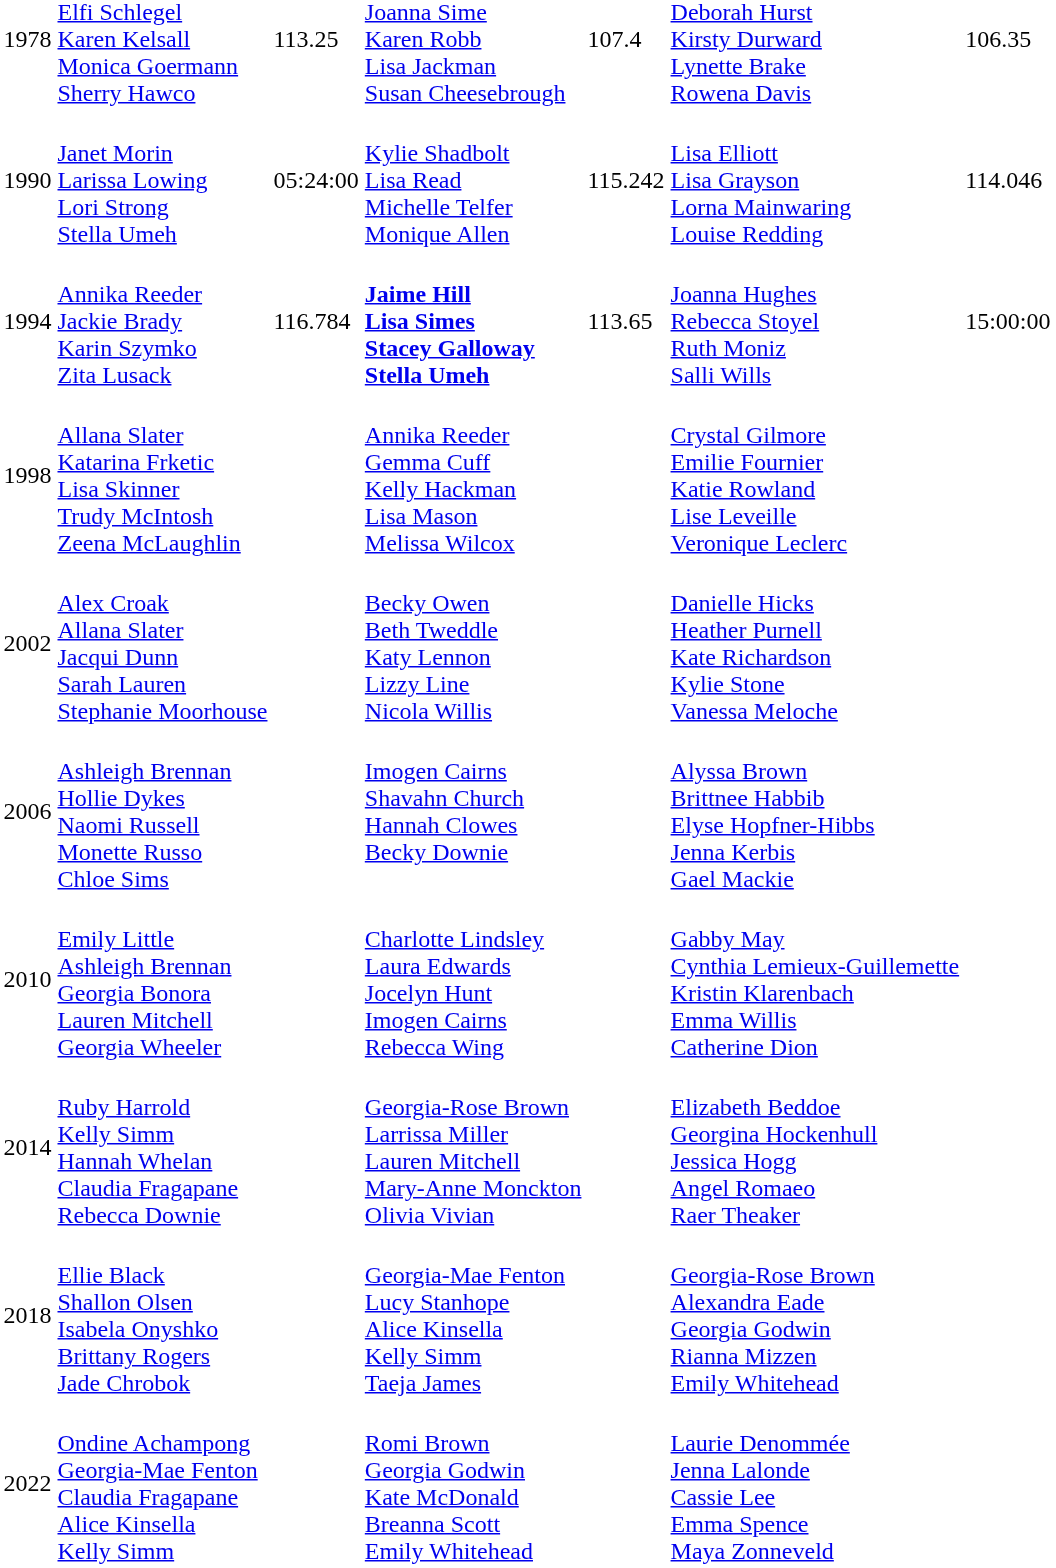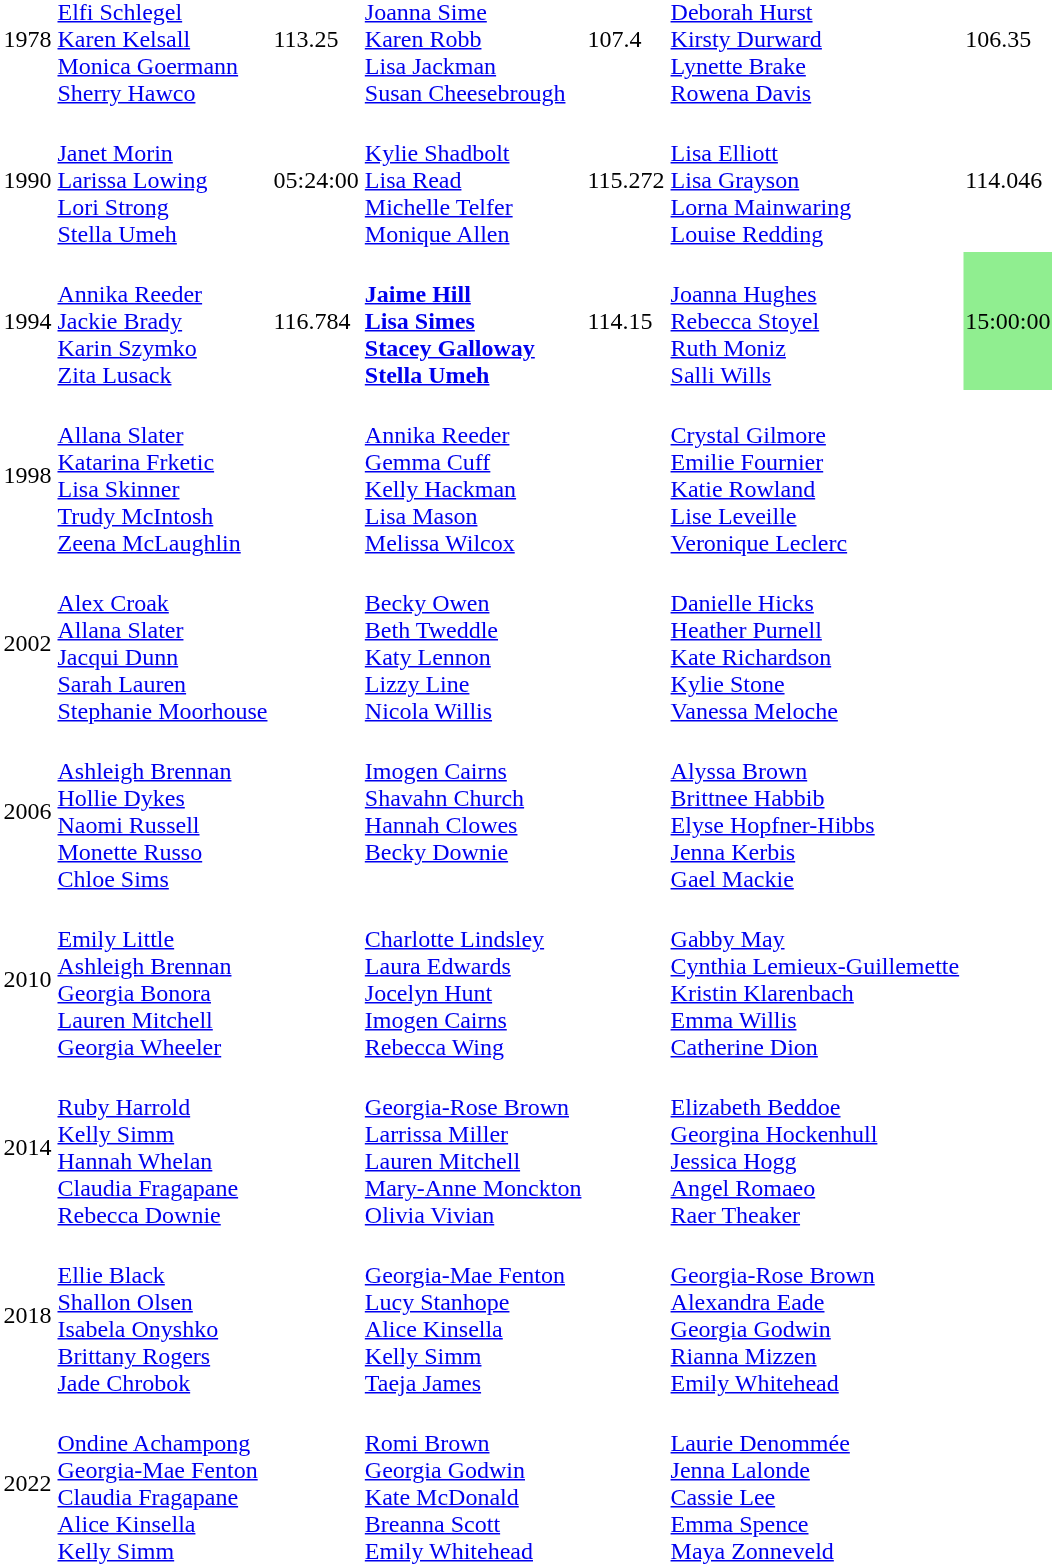 <table>
 <tr>
 <td>1978</td>
 <td><br><a href='#'>Elfi Schlegel</a><br><a href='#'>Karen Kelsall</a><br><a href='#'>Monica Goermann</a><br><a href='#'>Sherry Hawco</a></td>
 <td>113.25</td>
 <td><br><a href='#'>Joanna Sime</a><br><a href='#'>Karen Robb</a><br><a href='#'>Lisa Jackman</a><br><a href='#'>Susan Cheesebrough</a></td>
 <td>107.4</td>
 <td><br><a href='#'>Deborah Hurst</a><br><a href='#'>Kirsty Durward</a><br><a href='#'>Lynette Brake</a><br><a href='#'>Rowena Davis</a></td>
 <td>106.35</td>
 </tr>
 <tr>
 <td>1990</td>
 <td><br><a href='#'>Janet Morin</a><br><a href='#'>Larissa Lowing</a><br><a href='#'>Lori Strong</a><br><a href='#'>Stella Umeh</a></td>
 <td>05:24:00</td>
 <td><br><a href='#'>Kylie Shadbolt</a><br><a href='#'>Lisa Read</a><br><a href='#'>Michelle Telfer</a><br><a href='#'>Monique Allen</a></td>
-<td>115.242</td>
+<td>115.272</td>
 <td><br><a href='#'>Lisa Elliott</a><br><a href='#'>Lisa Grayson</a><br><a href='#'>Lorna Mainwaring</a><br><a href='#'>Louise Redding</a></td>
 <td>114.046</td>
 </tr>
 <tr>
 <td>1994</td>
 <td><br><a href='#'>Annika Reeder</a><br><a href='#'>Jackie Brady</a><br><a href='#'>Karin Szymko</a><br><a href='#'>Zita Lusack</a></td>
 <td>116.784</td>
 <td><strong><br><a href='#'>Jaime Hill</a><br><a href='#'>Lisa Simes</a><br><a href='#'>Stacey Galloway</a><br><a href='#'>Stella Umeh</a></strong></td>
-<td>113.65</td>
+<td>114.15</td>
 <td><br><a href='#'>Joanna Hughes</a><br><a href='#'>Rebecca Stoyel</a><br><a href='#'>Ruth Moniz</a><br><a href='#'>Salli Wills</a></td>
-<td>15:00:00</td>
+<td style="background: lightgreen;">15:00:00</td>
 </tr>
 <tr>
 <td>1998</td>
 <td><br><a href='#'>Allana Slater</a><br><a href='#'>Katarina Frketic</a><br><a href='#'>Lisa Skinner</a><br><a href='#'>Trudy McIntosh</a><br><a href='#'>Zeena McLaughlin</a></td>
 <td></td>
 <td><br><a href='#'>Annika Reeder</a><br><a href='#'>Gemma Cuff</a><br><a href='#'>Kelly Hackman</a><br><a href='#'>Lisa Mason</a><br><a href='#'>Melissa Wilcox</a></td>
 <td></td>
 <td><br><a href='#'>Crystal Gilmore</a><br><a href='#'>Emilie Fournier</a><br><a href='#'>Katie Rowland</a><br><a href='#'>Lise Leveille</a><br><a href='#'>Veronique Leclerc</a></td>
 <td></td>
 </tr>
 <tr>
 <td>2002</td>
 <td><br><a href='#'>Alex Croak</a><br><a href='#'>Allana Slater</a><br><a href='#'>Jacqui Dunn</a><br><a href='#'>Sarah Lauren</a><br><a href='#'>Stephanie Moorhouse</a></td>
 <td></td>
 <td><br><a href='#'>Becky Owen</a><br><a href='#'>Beth Tweddle</a><br><a href='#'>Katy Lennon</a><br><a href='#'>Lizzy Line</a><br><a href='#'>Nicola Willis</a></td>
 <td></td>
 <td><br><a href='#'>Danielle Hicks</a><br><a href='#'>Heather Purnell</a><br><a href='#'>Kate Richardson</a><br><a href='#'>Kylie Stone</a><br><a href='#'>Vanessa Meloche</a></td>
 <td></td>
 </tr>
 <tr>
 <td>2006</td>
 <td><br><a href='#'>Ashleigh Brennan</a><br><a href='#'>Hollie Dykes</a><br><a href='#'>Naomi Russell</a><br><a href='#'>Monette Russo</a><br><a href='#'>Chloe Sims</a></td>
 <td></td>
 <td valign=top><br><a href='#'>Imogen Cairns</a><br><a href='#'>Shavahn Church</a><br><a href='#'>Hannah Clowes</a><br><a href='#'>Becky Downie</a></td>
 <td></td>
 <td><br><a href='#'>Alyssa Brown</a><br><a href='#'>Brittnee Habbib</a><br><a href='#'>Elyse Hopfner-Hibbs</a><br><a href='#'>Jenna Kerbis</a><br><a href='#'>Gael Mackie</a></td>
 <td></td>
 </tr>
 <tr>
 <td>2010<br></td>
 <td><br><a href='#'>Emily Little</a><br><a href='#'>Ashleigh Brennan</a><br><a href='#'>Georgia Bonora</a><br><a href='#'>Lauren Mitchell</a><br><a href='#'>Georgia Wheeler</a></td>
 <td></td>
 <td><br><a href='#'>Charlotte Lindsley</a><br><a href='#'>Laura Edwards</a><br><a href='#'>Jocelyn Hunt</a><br><a href='#'>Imogen Cairns</a><br><a href='#'>Rebecca Wing</a></td>
 <td></td>
 <td><br><a href='#'>Gabby May</a><br><a href='#'>Cynthia Lemieux-Guillemette</a><br><a href='#'>Kristin Klarenbach</a><br><a href='#'>Emma Willis</a><br><a href='#'>Catherine Dion</a></td>
 <td></td>
 </tr>
 <tr>
 <td>2014<br></td>
 <td><br><a href='#'>Ruby Harrold</a><br><a href='#'>Kelly Simm</a><br><a href='#'>Hannah Whelan</a><br><a href='#'>Claudia Fragapane</a><br><a href='#'>Rebecca Downie</a></td>
 <td></td>
 <td><br><a href='#'>Georgia-Rose Brown</a><br><a href='#'>Larrissa Miller</a><br><a href='#'>Lauren Mitchell</a><br><a href='#'>Mary-Anne Monckton</a><br><a href='#'>Olivia Vivian</a></td>
 <td></td>
 <td><br><a href='#'>Elizabeth Beddoe</a><br><a href='#'>Georgina Hockenhull</a><br><a href='#'>Jessica Hogg</a><br><a href='#'>Angel Romaeo</a><br><a href='#'>Raer Theaker</a></td>
 <td></td>
 </tr>
 <tr>
 <td>2018<br></td>
 <td><br><a href='#'>Ellie Black</a><br><a href='#'>Shallon Olsen</a><br><a href='#'>Isabela Onyshko</a><br><a href='#'>Brittany Rogers</a><br><a href='#'>Jade Chrobok</a></td>
 <td></td>
 <td><br><a href='#'>Georgia-Mae Fenton</a><br><a href='#'>Lucy Stanhope</a><br><a href='#'>Alice Kinsella</a><br><a href='#'>Kelly Simm</a><br><a href='#'>Taeja James</a></td>
 <td></td>
 <td><br><a href='#'>Georgia-Rose Brown</a><br><a href='#'>Alexandra Eade</a><br><a href='#'>Georgia Godwin</a><br><a href='#'>Rianna Mizzen</a><br><a href='#'>Emily Whitehead</a></td>
 <td></td>
 </tr>
 <tr>
 <td>2022<br></td>
 <td><br><a href='#'>Ondine Achampong</a><br><a href='#'>Georgia-Mae Fenton</a><br><a href='#'>Claudia Fragapane</a><br><a href='#'>Alice Kinsella</a><br><a href='#'>Kelly Simm</a></td>
 <td></td>
 <td><br><a href='#'>Romi Brown</a><br><a href='#'>Georgia Godwin</a><br><a href='#'>Kate McDonald</a><br><a href='#'>Breanna Scott</a><br><a href='#'>Emily Whitehead</a></td>
 <td></td>
 <td><br><a href='#'>Laurie Denommée</a><br><a href='#'>Jenna Lalonde</a><br><a href='#'>Cassie Lee</a><br><a href='#'>Emma Spence</a><br><a href='#'>Maya Zonneveld</a></td>
 <td></td>
 </tr>
 </table>
